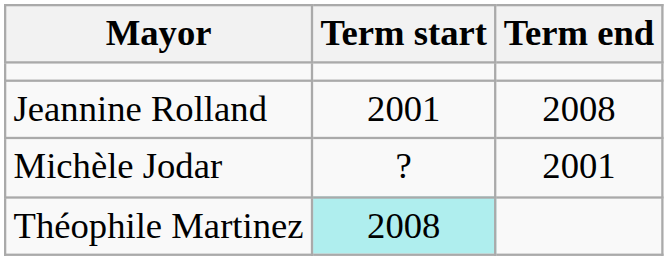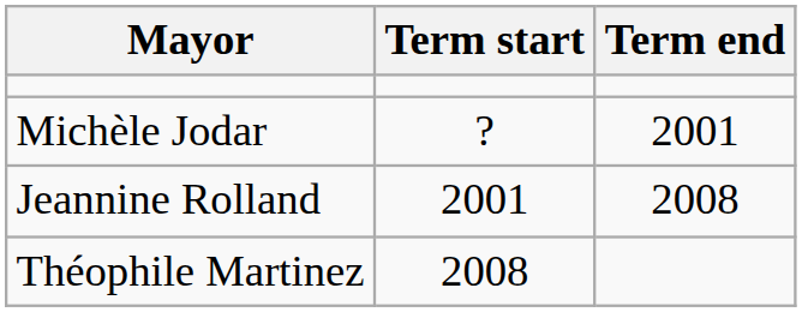 <table class="wikitable">
 <tr>
 <th>Mayor</th>
 <th>Term start</th>
 <th>Term end</th>
 </tr>
 <tr>
 <td></td>
 <td align=center></td>
 <td align=center></td>
 </tr>
 <tr>
+<td>Michèle Jodar</td>
+<td align=center>?</td>
+<td align=center>2001</td>
+</tr>
+<tr>
 <td>Jeannine Rolland</td>
 <td align=center>2001</td>
 <td align=center>2008</td>
 </tr>
 <tr>
-<td>Michèle Jodar</td>
-<td align=center>?</td>
-<td align=center>2001</td>
-</tr>
-<tr>
 <td>Théophile Martinez</td>
-<td align=center style="background: paleturquoise;">2008</td>
+<td align=center>2008</td>
 <td align=center></td>
 </tr>
 </table>
